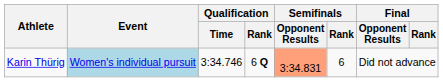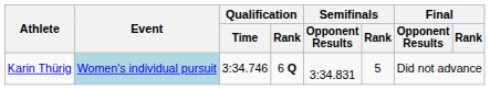 <table class=wikitable style="font-size:90%">
 <tr>
 <th rowspan="2">Athlete</th>
 <th rowspan="2">Event</th>
 <th colspan="2">Qualification</th>
 <th colspan="2">Semifinals</th>
 <th colspan="2">Final</th>
 </tr>
 <tr style="font-size:95%">
 <th>Time</th>
 <th>Rank</th>
 <th>Opponent<br>Results</th>
 <th>Rank</th>
 <th>Opponent<br>Results</th>
 <th>Rank</th>
 </tr>
 <tr align=center>
 <td align=left><a href='#'>Karin Thürig</a></td>
 <td align=left style="background: lightblue;"><a href='#'>Women's individual pursuit</a></td>
 <td>3:34.746</td>
 <td>6 <strong>Q</strong></td>
-<td style="background: lightsalmon;"><br>3:34.831</td>
-<td>6</td>
+<td><br>3:34.831</td>
+<td>5</td>
 <td colspan=2>Did not advance</td>
 </tr>
 </table>
